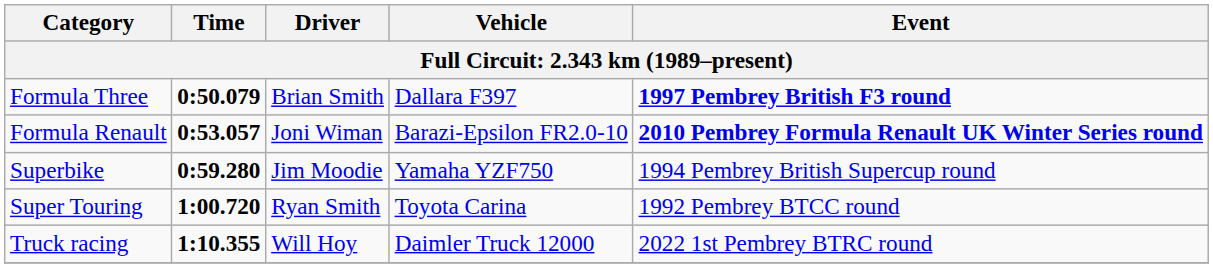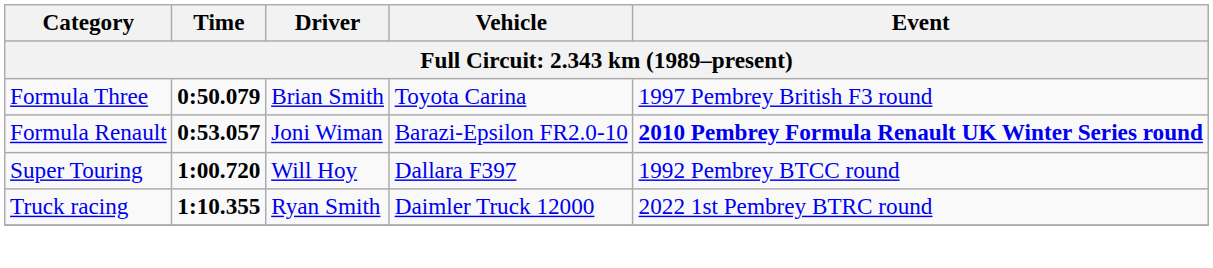 <table class="wikitable">
 <tr>
 <th>Category</th>
 <th>Time</th>
 <th>Driver</th>
 <th>Vehicle</th>
 <th>Event</th>
 </tr>
 <tr>
 <th colspan=5>Full Circuit: 2.343 km (1989–present)</th>
 </tr>
 <tr>
 <td><a href='#'>Formula Three</a></td>
 <td><strong>0:50.079</strong></td>
 <td><a href='#'>Brian Smith</a></td>
-<td><a href='#'>Dallara F397</a></td>
-<td><strong><a href='#'>1997 Pembrey British F3 round</a></strong></td>
+<td><a href='#'>Toyota Carina</a></td>
+<td><a href='#'>1997 Pembrey British F3 round</a></td>
 </tr>
 <tr>
 <td><a href='#'>Formula Renault</a></td>
 <td><strong>0:53.057</strong></td>
 <td><a href='#'>Joni Wiman</a></td>
 <td><a href='#'>Barazi-Epsilon FR2.0-10</a></td>
 <td><strong><a href='#'>2010 Pembrey Formula Renault UK Winter Series round</a></strong></td>
 </tr>
 <tr>
-<td><a href='#'>Superbike</a></td>
-<td><strong>0:59.280</strong></td>
-<td><a href='#'>Jim Moodie</a></td>
-<td><a href='#'>Yamaha YZF750</a></td>
-<td><a href='#'>1994 Pembrey British Supercup round</a></td>
-</tr>
-<tr>
 <td><a href='#'>Super Touring</a></td>
 <td><strong>1:00.720</strong></td>
-<td><a href='#'>Ryan Smith</a></td>
-<td><a href='#'>Toyota Carina</a></td>
+<td><a href='#'>Will Hoy</a></td>
+<td><a href='#'>Dallara F397</a></td>
 <td><a href='#'>1992 Pembrey BTCC round</a></td>
 </tr>
 <tr>
 <td><a href='#'>Truck racing</a></td>
 <td><strong>1:10.355</strong></td>
-<td><a href='#'>Will Hoy</a></td>
+<td><a href='#'>Ryan Smith</a></td>
 <td><a href='#'>Daimler Truck 12000</a></td>
 <td><a href='#'>2022 1st Pembrey BTRC round</a></td>
 </tr>
 <tr>
 </tr>
 </table>
